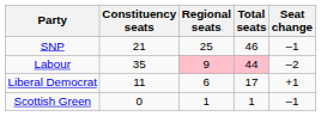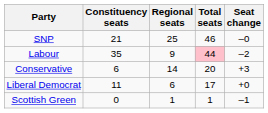 <table class="wikitable" style="text-align:center">
 <tr>
 <th>Party</th>
 <th>Constituency<br>seats</th>
 <th>Regional<br>seats</th>
 <th>Total<br>seats</th>
 <th>Seat<br>change</th>
 </tr>
 <tr>
 <td><a href='#'>SNP</a></td>
 <td>21</td>
 <td>25</td>
 <td>46</td>
-<td>–1</td>
+<td>–0</td>
 </tr>
 <tr>
 <td><a href='#'>Labour</a></td>
 <td>35</td>
-<td style="background: pink;">9</td>
+<td>9</td>
 <td style="background: pink;">44</td>
 <td>–2</td>
+</tr>
+<tr>
+<td><a href='#'>Conservative</a></td>
+<td>6</td>
+<td>14</td>
+<td>20</td>
+<td>+3</td>
 </tr>
 <tr>
 <td><a href='#'>Liberal Democrat</a></td>
 <td>11</td>
 <td>6</td>
 <td>17</td>
-<td>+1</td>
+<td>+0</td>
 </tr>
 <tr>
 <td><a href='#'>Scottish Green</a></td>
 <td>0</td>
 <td>1</td>
 <td>1</td>
 <td>–1</td>
 </tr>
 </table>
